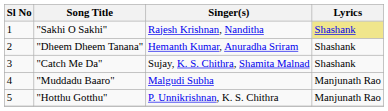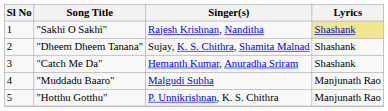 <table class="wikitable">
 <tr>
 <th>Sl No</th>
 <th>Song Title</th>
 <th>Singer(s)</th>
 <th>Lyrics</th>
 </tr>
 <tr>
 <td>1</td>
 <td>"Sakhi O Sakhi"</td>
 <td><a href='#'>Rajesh Krishnan</a>, <a href='#'>Nanditha</a></td>
 <td style="background: khaki;"><a href='#'>Shashank</a></td>
 </tr>
 <tr>
 <td>2</td>
 <td>"Dheem Dheem Tanana"</td>
-<td><a href='#'>Hemanth Kumar</a>, <a href='#'>Anuradha Sriram</a></td>
+<td>Sujay, <a href='#'>K. S. Chithra</a>, <a href='#'>Shamita Malnad</a></td>
 <td>Shashank</td>
 </tr>
 <tr>
 <td>3</td>
 <td>"Catch Me Da"</td>
-<td>Sujay, <a href='#'>K. S. Chithra</a>, <a href='#'>Shamita Malnad</a></td>
+<td><a href='#'>Hemanth Kumar</a>, <a href='#'>Anuradha Sriram</a></td>
 <td>Shashank</td>
 </tr>
 <tr>
 <td>4</td>
 <td>"Muddadu Baaro"</td>
 <td><a href='#'>Malgudi Subha</a></td>
 <td>Manjunath Rao</td>
 </tr>
 <tr>
 <td>5</td>
 <td>"Hotthu Gotthu"</td>
 <td><a href='#'>P. Unnikrishnan</a>, K. S. Chithra</td>
 <td>Manjunath Rao</td>
 </tr>
 <tr>
 </tr>
 </table>
